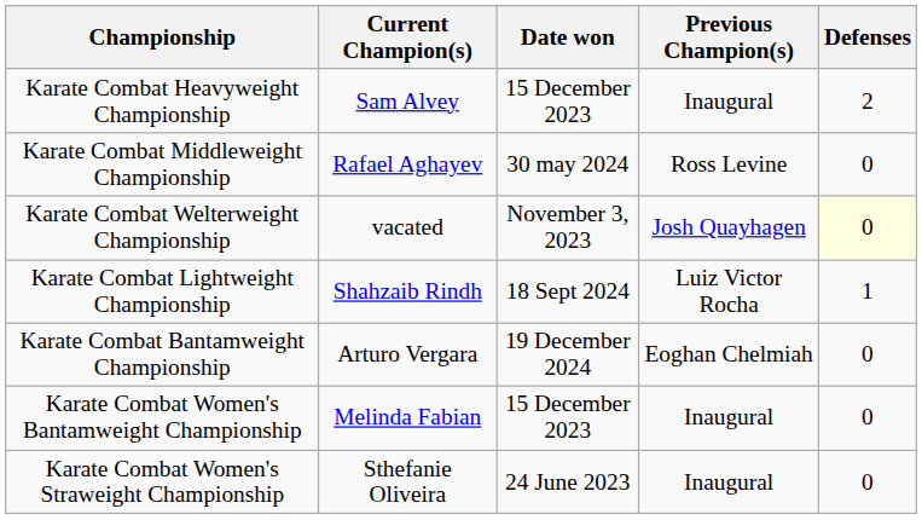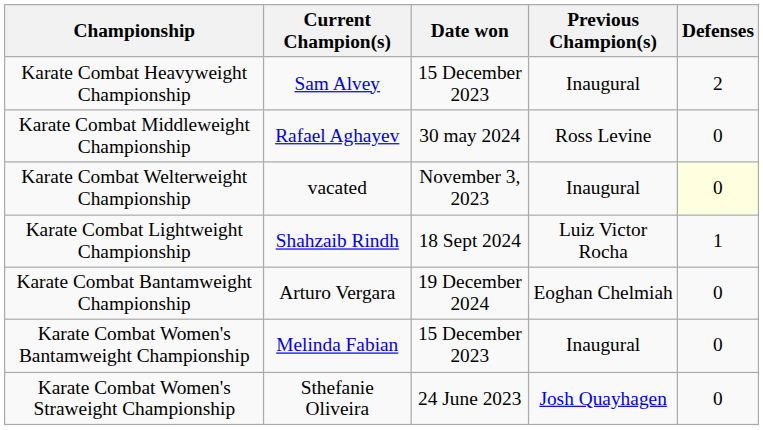 <table class="wikitable" style="text-align:center; width:100%;">
 <tr>
 <th>Championship</th>
 <th>Current Champion(s)</th>
 <th>Date won</th>
 <th>Previous Champion(s)</th>
 <th>Defenses</th>
 </tr>
 <tr>
 <td>Karate Combat Heavyweight Championship</td>
 <td> <a href='#'>Sam Alvey</a></td>
 <td>15 December 2023</td>
 <td>Inaugural</td>
 <td>2</td>
 </tr>
 <tr>
 <td>Karate Combat Middleweight Championship</td>
 <td> <a href='#'>Rafael Aghayev</a></td>
 <td>30 may 2024</td>
 <td> Ross Levine</td>
 <td>0</td>
 </tr>
 <tr>
 <td>Karate Combat Welterweight Championship</td>
 <td> vacated</td>
 <td>November 3, 2023</td>
-<td> <a href='#'>Josh Quayhagen</a></td>
+<td>Inaugural</td>
 <td style="background: lightyellow;">0</td>
 </tr>
 <tr>
 <td>Karate Combat Lightweight Championship</td>
 <td> <a href='#'>Shahzaib Rindh</a></td>
 <td>18 Sept 2024</td>
 <td> Luiz Victor Rocha</td>
 <td>1</td>
 </tr>
 <tr>
 <td>Karate Combat Bantamweight Championship</td>
 <td> Arturo Vergara</td>
 <td>19 December 2024</td>
 <td> Eoghan Chelmiah</td>
 <td>0</td>
 </tr>
 <tr>
 <td>Karate Combat Women's Bantamweight Championship</td>
 <td> <a href='#'>Melinda Fabian</a></td>
 <td>15 December 2023</td>
 <td>Inaugural</td>
 <td>0</td>
 </tr>
 <tr>
 <td>Karate Combat Women's Straweight Championship</td>
 <td> Sthefanie Oliveira</td>
 <td>24 June 2023</td>
-<td>Inaugural</td>
+<td> <a href='#'>Josh Quayhagen</a></td>
 <td>0</td>
 </tr>
 </table>
